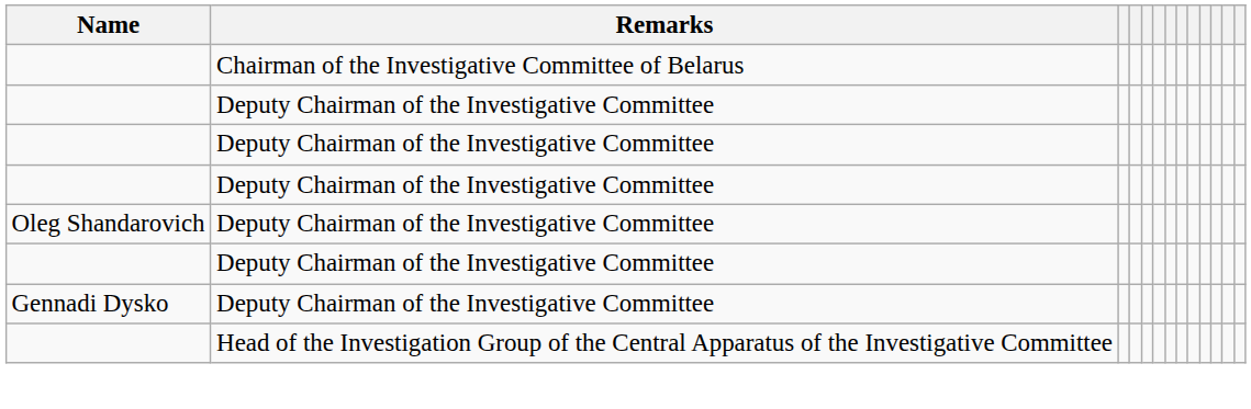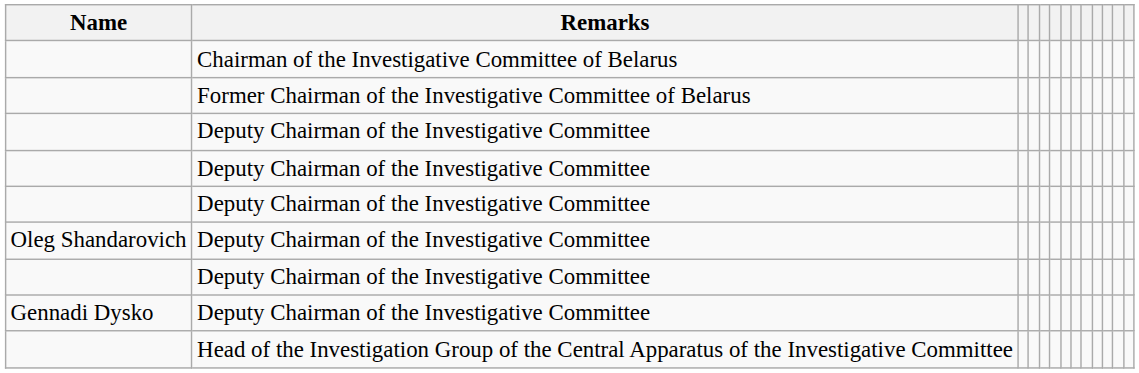 <table class="wikitable sortable" style="margin: auto">
 <tr>
 <th>Name</th>
 <th>Remarks</th>
 <th></th>
 <th></th>
 <th></th>
 <th></th>
 <th></th>
 <th></th>
 <th></th>
 <th></th>
 <th></th>
 <th></th>
 <th></th>
 </tr>
 <tr>
 <td></td>
 <td>Chairman of the Investigative Committee of Belarus</td>
 <td></td>
 <td style="text-align:center;"></td>
 <td></td>
 <td style="text-align:center;"></td>
 <td></td>
 <td style="text-align:center;"></td>
 <td style="text-align:center;"></td>
 <td style="text-align:center;"></td>
 <td style="text-align:center;"></td>
 <td style="text-align:center;"></td>
 <td style="text-align:center;"></td>
+</tr>
+<tr>
+<td></td>
+<td>Former Chairman of the Investigative Committee of Belarus</td>
+<td></td>
+<td style="text-align:center;"></td>
+<td></td>
+<td style="text-align:center;"></td>
+<td style="text-align:center;"></td>
+<td style="text-align:center;"></td>
+<td></td>
+<td style="text-align:center;"></td>
+<td style="text-align:center;"></td>
+<td></td>
+<td></td>
 </tr>
 <tr>
 <td></td>
 <td>Deputy Chairman of the Investigative Committee</td>
 <td></td>
 <td></td>
 <td></td>
 <td></td>
 <td></td>
 <td></td>
 <td style="text-align:center;"></td>
 <td></td>
 <td></td>
 <td></td>
 <td></td>
 </tr>
 <tr>
 <td></td>
 <td>Deputy Chairman of the Investigative Committee</td>
 <td></td>
 <td style="text-align:center;"></td>
 <td></td>
 <td style="text-align:center;"></td>
 <td style="text-align:center;"></td>
 <td style="text-align:center;"></td>
 <td style="text-align:center;"></td>
 <td style="text-align:center;"></td>
 <td style="text-align:center;"></td>
 <td></td>
 <td></td>
 </tr>
 <tr>
 <td data-sort-value=Volkov></td>
 <td>Deputy Chairman of the Investigative Committee</td>
 <td></td>
 <td style="text-align:center;"></td>
 <td></td>
 <td style="text-align:center;"></td>
 <td style="text-align:center;"></td>
 <td style="text-align:center;"></td>
 <td></td>
 <td style="text-align:center;"></td>
 <td style="text-align:center;"></td>
 <td></td>
 <td></td>
 </tr>
 <tr>
 <td data-sort-value=Shandarovich>Oleg Shandarovich</td>
 <td>Deputy Chairman of the Investigative Committee</td>
 <td></td>
 <td></td>
 <td></td>
 <td></td>
 <td></td>
 <td></td>
 <td style="text-align:center;"></td>
 <td></td>
 <td></td>
 <td></td>
 <td></td>
 </tr>
 <tr>
 <td></td>
 <td>Deputy Chairman of the Investigative Committee</td>
 <td></td>
 <td style="text-align:center;"></td>
 <td></td>
 <td style="text-align:center;"></td>
 <td style="text-align:center;"></td>
 <td style="text-align:center;"></td>
 <td></td>
 <td style="text-align:center;"></td>
 <td style="text-align:center;"></td>
 <td></td>
 <td></td>
 </tr>
 <tr>
 <td>Gennadi Dysko</td>
 <td>Deputy Chairman of the Investigative Committee</td>
 <td></td>
 <td></td>
 <td></td>
 <td style="text-align:center;"></td>
 <td></td>
 <td></td>
 <td></td>
 <td style="text-align:center;"></td>
 <td style="text-align:center;"></td>
 <td></td>
 <td></td>
 </tr>
 <tr>
 <td></td>
 <td>Head of the Investigation Group of the Central Apparatus of the Investigative Committee</td>
 <td style="text-align:center;"></td>
 <td style="text-align:center;"></td>
 <td style="text-align:center;"></td>
 <td style="text-align:center;"></td>
 <td></td>
 <td></td>
 <td></td>
 <td style="text-align:center;"></td>
 <td style="text-align:center;"></td>
 <td></td>
 <td></td>
 </tr>
 </table>
